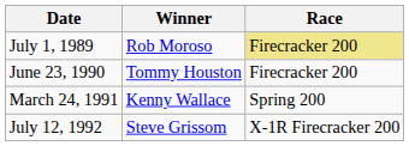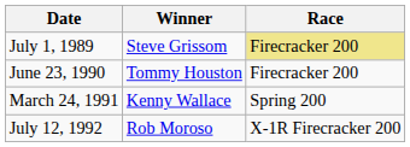 <table class="wikitable">
 <tr>
 <th>Date</th>
 <th>Winner</th>
 <th>Race</th>
 </tr>
 <tr>
 <td>July 1, 1989</td>
-<td><a href='#'>Rob Moroso</a></td>
+<td><a href='#'>Steve Grissom</a></td>
 <td style="background: khaki;">Firecracker 200</td>
 </tr>
 <tr>
 <td>June 23, 1990</td>
 <td><a href='#'>Tommy Houston</a></td>
 <td>Firecracker 200</td>
 </tr>
 <tr>
 <td>March 24, 1991</td>
 <td><a href='#'>Kenny Wallace</a></td>
 <td>Spring 200</td>
 </tr>
 <tr>
 <td>July 12, 1992</td>
-<td><a href='#'>Steve Grissom</a></td>
+<td><a href='#'>Rob Moroso</a></td>
 <td>X-1R Firecracker 200</td>
 </tr>
 </table>
